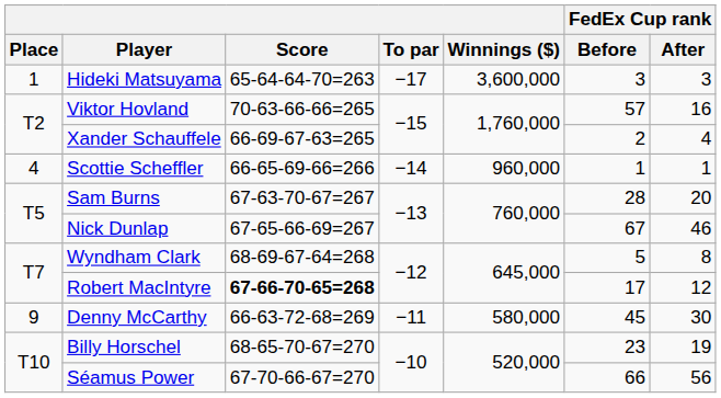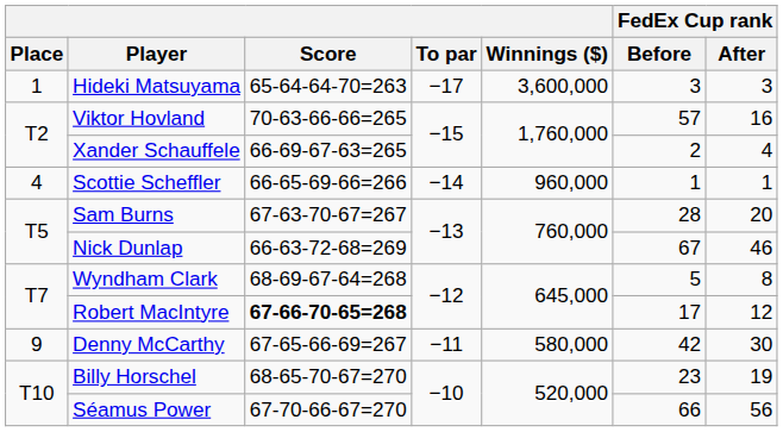 <table class=wikitable>
 <tr>
 <th colspan=5></th>
 <th colspan=2>FedEx Cup rank</th>
 </tr>
 <tr>
 <th>Place</th>
 <th>Player</th>
 <th>Score</th>
 <th>To par</th>
 <th>Winnings ($)</th>
 <th>Before</th>
 <th>After</th>
 </tr>
 <tr>
 <td align=center>1</td>
 <td> <a href='#'>Hideki Matsuyama</a></td>
 <td align=center>65-64-64-70=263</td>
 <td align=center>−17</td>
 <td align=right>3,600,000</td>
 <td align=right>3</td>
 <td align=right>3</td>
 </tr>
 <tr>
 <td rowspan=2 align=center>T2</td>
 <td> <a href='#'>Viktor Hovland</a></td>
 <td align=center>70-63-66-66=265</td>
 <td rowspan=2 align=center>−15</td>
 <td rowspan=2 align=right>1,760,000</td>
 <td align=right>57</td>
 <td align=right>16</td>
 </tr>
 <tr>
 <td> <a href='#'>Xander Schauffele</a></td>
 <td>66-69-67-63=265</td>
 <td align=right>2</td>
 <td align=right>4</td>
 </tr>
 <tr>
 <td align=center>4</td>
 <td> <a href='#'>Scottie Scheffler</a></td>
 <td align=center>66-65-69-66=266</td>
 <td align=center>−14</td>
 <td align=right>960,000</td>
 <td align=right>1</td>
 <td align=right>1</td>
 </tr>
 <tr>
 <td rowspan=2 align=center>T5</td>
 <td> <a href='#'>Sam Burns</a></td>
 <td align=center>67-63-70-67=267</td>
 <td rowspan=2 align=center>−13</td>
 <td rowspan=2 align=right>760,000</td>
 <td align=right>28</td>
 <td align=right>20</td>
 </tr>
 <tr>
 <td> <a href='#'>Nick Dunlap</a></td>
-<td>67-65-66-69=267</td>
+<td align=center>66-63-72-68=269</td>
 <td align=right>67</td>
 <td align=right>46</td>
 </tr>
 <tr>
 <td rowspan=2 align=center>T7</td>
 <td> <a href='#'>Wyndham Clark</a></td>
 <td align=center>68-69-67-64=268</td>
 <td rowspan=2 align=center>−12</td>
 <td rowspan=2 align=right>645,000</td>
 <td align=right>5</td>
 <td align=right>8</td>
 </tr>
 <tr>
 <td> <a href='#'>Robert MacIntyre</a></td>
 <td><strong>67-66-70-65=268</strong></td>
 <td align=right>17</td>
 <td align=right>12</td>
 </tr>
 <tr>
 <td align=center>9</td>
 <td> <a href='#'>Denny McCarthy</a></td>
-<td align=center>66-63-72-68=269</td>
+<td>67-65-66-69=267</td>
 <td align=center>−11</td>
 <td align=right>580,000</td>
-<td align=right>45</td>
+<td align=right>42</td>
 <td align=right>30</td>
 </tr>
 <tr>
 <td rowspan=2 align=center>T10</td>
 <td> <a href='#'>Billy Horschel</a></td>
 <td align=center>68-65-70-67=270</td>
 <td rowspan=2 align=center>−10</td>
 <td rowspan=2 align=right>520,000</td>
 <td align=right>23</td>
 <td align=right>19</td>
 </tr>
 <tr>
 <td> <a href='#'>Séamus Power</a></td>
 <td>67-70-66-67=270</td>
 <td align=right>66</td>
 <td align=right>56</td>
 </tr>
 </table>
